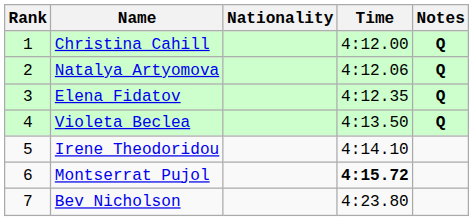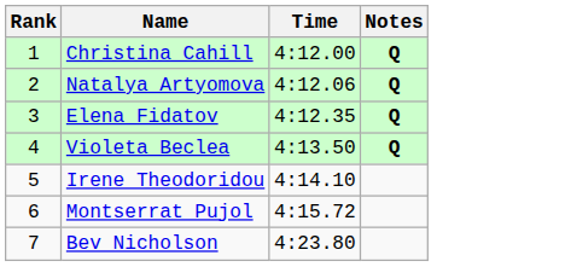 <table class="wikitable sortable" style="text-align:center">
 <tr>
 <th>Rank</th>
 <th>Name</th>
-<th>Nationality</th>
 <th>Time</th>
 <th>Notes</th>
 </tr>
 <tr bgcolor=ccffcc>
 <td>1</td>
 <td align=left><a href='#'>Christina Cahill</a></td>
-<td align=left></td>
 <td>4:12.00</td>
 <td><strong>Q</strong></td>
 </tr>
 <tr bgcolor=ccffcc>
 <td>2</td>
 <td align=left><a href='#'>Natalya Artyomova</a></td>
-<td align=left></td>
 <td>4:12.06</td>
 <td><strong>Q</strong></td>
 </tr>
 <tr bgcolor=ccffcc>
 <td>3</td>
 <td align=left><a href='#'>Elena Fidatov</a></td>
-<td align=left></td>
 <td>4:12.35</td>
 <td><strong>Q</strong></td>
 </tr>
 <tr bgcolor=ccffcc>
 <td>4</td>
 <td align=left><a href='#'>Violeta Beclea</a></td>
-<td align=left></td>
 <td>4:13.50</td>
 <td><strong>Q</strong></td>
 </tr>
 <tr>
 <td>5</td>
 <td align=left><a href='#'>Irene Theodoridou</a></td>
-<td align=left></td>
 <td>4:14.10</td>
 <td></td>
 </tr>
 <tr>
 <td>6</td>
 <td align=left><a href='#'>Montserrat Pujol</a></td>
-<td align=left></td>
-<td><strong>4:15.72</strong></td>
+<td>4:15.72</td>
 <td></td>
 </tr>
 <tr>
 <td>7</td>
 <td align=left><a href='#'>Bev Nicholson</a></td>
-<td align=left></td>
 <td>4:23.80</td>
 <td></td>
 </tr>
 </table>
